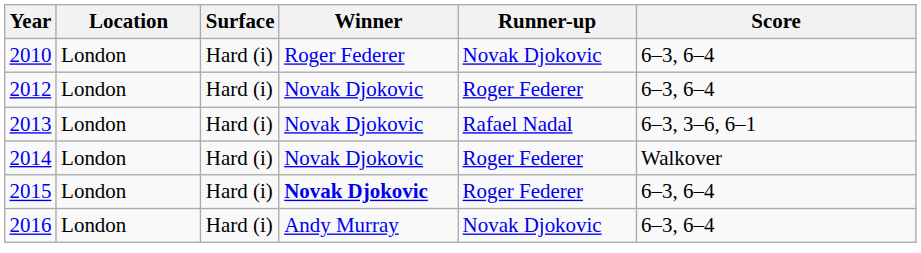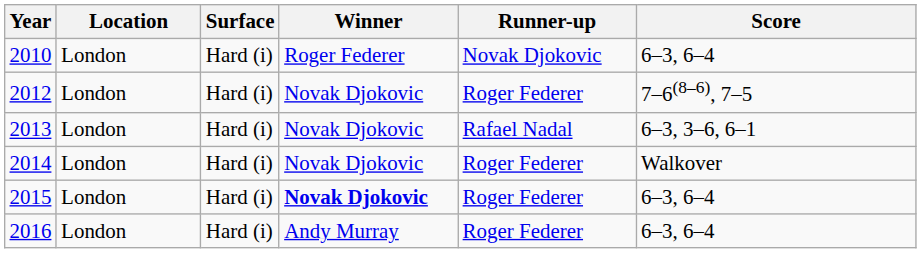 <table class="sortable wikitable" style=font-size:97%>
 <tr>
 <th>Year</th>
 <th width=100>Location</th>
 <th>Surface</th>
 <th width=125>Winner</th>
 <th width=125>Runner-up</th>
 <th style="width:200px" class="unsortable">Score</th>
 </tr>
 <tr>
 <td><a href='#'>2010</a></td>
 <td>London</td>
 <td>Hard (i)</td>
 <td> <a href='#'>Roger Federer</a></td>
 <td> <a href='#'>Novak Djokovic</a></td>
 <td>6–3, 6–4</td>
 </tr>
 <tr>
 <td><a href='#'>2012</a></td>
 <td>London</td>
 <td>Hard (i)</td>
 <td> <a href='#'>Novak Djokovic</a></td>
 <td> <a href='#'>Roger Federer</a></td>
-<td>6–3, 6–4</td>
+<td>7–6<sup>(8–6)</sup>, 7–5</td>
 </tr>
 <tr>
 <td><a href='#'>2013</a></td>
 <td>London</td>
 <td>Hard (i)</td>
 <td> <a href='#'>Novak Djokovic</a></td>
 <td> <a href='#'>Rafael Nadal</a></td>
 <td>6–3, 3–6, 6–1</td>
 </tr>
 <tr>
 <td><a href='#'>2014</a></td>
 <td>London</td>
 <td>Hard (i)</td>
 <td> <a href='#'>Novak Djokovic</a></td>
 <td> <a href='#'>Roger Federer</a></td>
 <td>Walkover</td>
 </tr>
 <tr>
 <td><a href='#'>2015</a></td>
 <td>London</td>
 <td>Hard (i)</td>
 <td><strong> <a href='#'>Novak Djokovic</a></strong></td>
 <td> <a href='#'>Roger Federer</a></td>
 <td>6–3, 6–4</td>
 </tr>
 <tr>
 <td><a href='#'>2016</a></td>
 <td>London</td>
 <td>Hard (i)</td>
 <td> <a href='#'>Andy Murray</a></td>
-<td> <a href='#'>Novak Djokovic</a></td>
+<td> <a href='#'>Roger Federer</a></td>
 <td>6–3, 6–4</td>
 </tr>
 </table>
